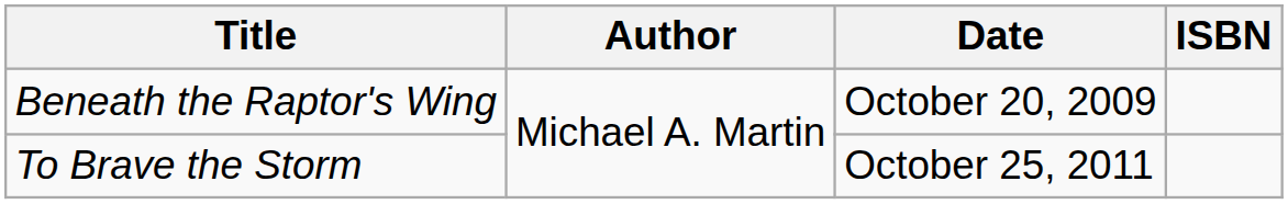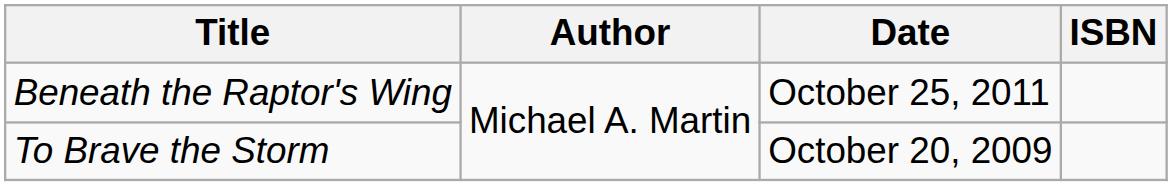 <table class="wikitable">
 <tr>
 <th>Title</th>
 <th>Author</th>
 <th>Date</th>
 <th>ISBN</th>
 </tr>
 <tr>
 <td><em>Beneath the Raptor's Wing</em></td>
 <td rowspan="2">Michael A. Martin</td>
-<td>October 20, 2009</td>
+<td>October 25, 2011</td>
 <td></td>
 </tr>
 <tr>
 <td><em>To Brave the Storm</em></td>
-<td>October 25, 2011</td>
+<td>October 20, 2009</td>
 <td></td>
 </tr>
 </table>
